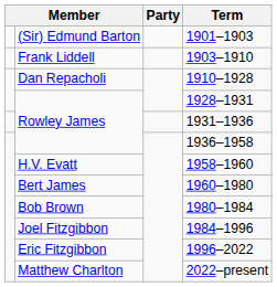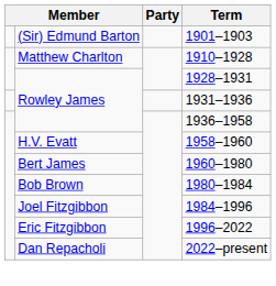 <table class="wikitable">
 <tr>
 <th colspan="2">Member</th>
 <th>Party</th>
 <th>Term</th>
 </tr>
 <tr>
 <td> </td>
 <td><a href='#'>(Sir) Edmund Barton</a></td>
 <td></td>
 <td><a href='#'>1901</a>–1903</td>
 </tr>
 <tr>
-<td> </td>
-<td><a href='#'>Frank Liddell</a></td>
-<td></td>
-<td><a href='#'>1903</a>–1910</td>
-</tr>
-<tr>
 <td rowspan=2 > </td>
-<td><a href='#'>Dan Repacholi</a></td>
+<td><a href='#'>Matthew Charlton</a></td>
 <td rowspan=2></td>
 <td><a href='#'>1910</a>–1928</td>
 </tr>
 <tr>
 <td rowspan="3"><a href='#'>Rowley James</a></td>
 <td><a href='#'>1928</a>–1931</td>
 </tr>
 <tr>
 <td> </td>
 <td></td>
 <td>1931–1936</td>
 </tr>
 <tr>
 <td rowspan=7 > </td>
 <td rowspan=7></td>
 <td>1936–1958</td>
 </tr>
 <tr>
 <td><a href='#'>H.V. Evatt</a></td>
 <td><a href='#'>1958</a>–1960</td>
 </tr>
 <tr>
 <td><a href='#'>Bert James</a></td>
 <td><a href='#'>1960</a>–1980</td>
 </tr>
 <tr>
 <td><a href='#'>Bob Brown</a></td>
 <td><a href='#'>1980</a>–1984</td>
 </tr>
 <tr>
 <td><a href='#'>Joel Fitzgibbon</a></td>
 <td><a href='#'>1984</a>–1996</td>
 </tr>
 <tr>
 <td><a href='#'>Eric Fitzgibbon</a></td>
 <td><a href='#'>1996</a>–2022</td>
 </tr>
 <tr>
-<td><a href='#'>Matthew Charlton</a></td>
+<td><a href='#'>Dan Repacholi</a></td>
 <td><a href='#'>2022</a>–present</td>
 </tr>
 </table>
